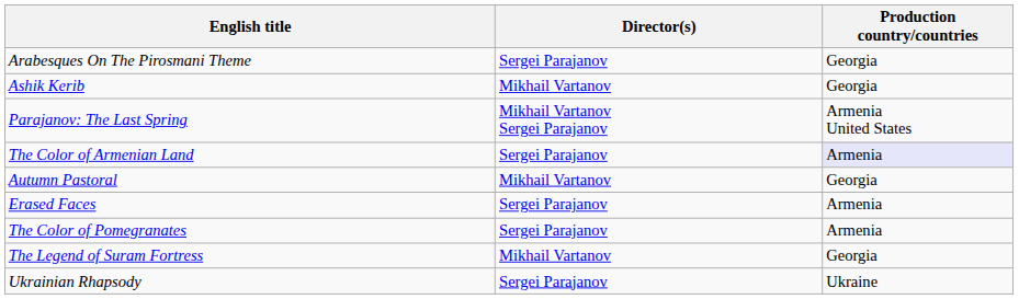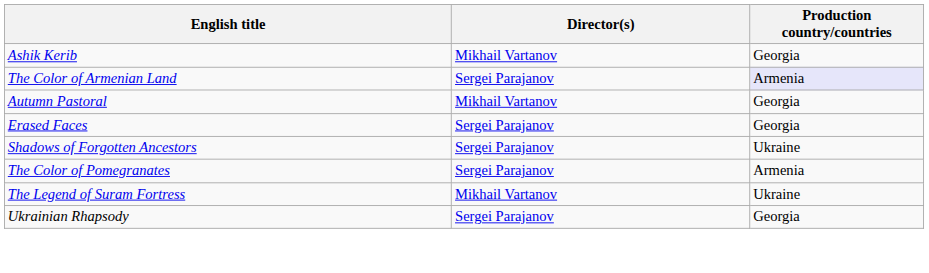 <table class="sortable wikitable" width="80%" cellpadding="5">
 <tr>
 <th width="30%">English title</th>
 <th width="20%">Director(s)</th>
 <th width="10%">Production country/countries</th>
 </tr>
 <tr>
-<td><em>Arabesques On The Pirosmani Theme</em></td>
-<td><a href='#'>Sergei Parajanov</a></td>
-<td>Georgia</td>
-</tr>
-<tr>
 <td><em><a href='#'>Ashik Kerib</a></em></td>
 <td><a href='#'>Mikhail Vartanov</a></td>
 <td>Georgia</td>
-</tr>
-<tr>
-<td><em><a href='#'>Parajanov: The Last Spring</a></em></td>
-<td><a href='#'>Mikhail Vartanov</a><br><a href='#'>Sergei Parajanov</a></td>
-<td>Armenia<br>United States</td>
 </tr>
 <tr>
 <td><em><a href='#'>The Color of Armenian Land</a></em></td>
 <td><a href='#'>Sergei Parajanov</a></td>
 <td style="background: lavender;">Armenia</td>
 </tr>
 <tr>
 <td><em><a href='#'>Autumn Pastoral</a></em></td>
 <td><a href='#'>Mikhail Vartanov</a></td>
 <td>Georgia</td>
 </tr>
 <tr>
 <td><em><a href='#'>Erased Faces</a></em></td>
 <td><a href='#'>Sergei Parajanov</a></td>
-<td>Armenia</td>
+<td>Georgia</td>
+</tr>
+<tr>
+<td><em><a href='#'>Shadows of Forgotten Ancestors</a></em></td>
+<td><a href='#'>Sergei Parajanov</a></td>
+<td>Ukraine</td>
 </tr>
 <tr>
 <td><em><a href='#'>The Color of Pomegranates</a></em></td>
 <td><a href='#'>Sergei Parajanov</a></td>
 <td>Armenia</td>
 </tr>
 <tr>
 <td><em><a href='#'>The Legend of Suram Fortress</a></em></td>
 <td><a href='#'>Mikhail Vartanov</a></td>
-<td>Georgia</td>
+<td>Ukraine</td>
 </tr>
 <tr>
 <td><em>Ukrainian Rhapsody</em></td>
 <td><a href='#'>Sergei Parajanov</a></td>
-<td>Ukraine</td>
+<td>Georgia</td>
 </tr>
 </table>
